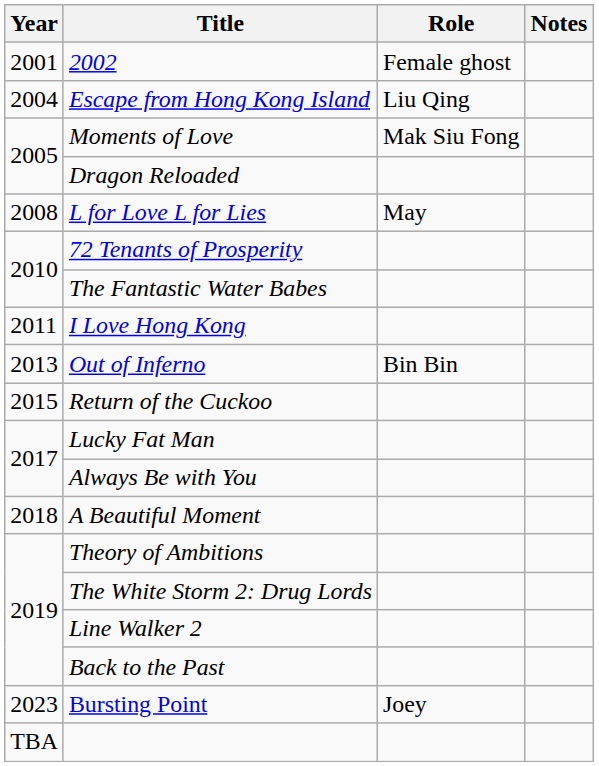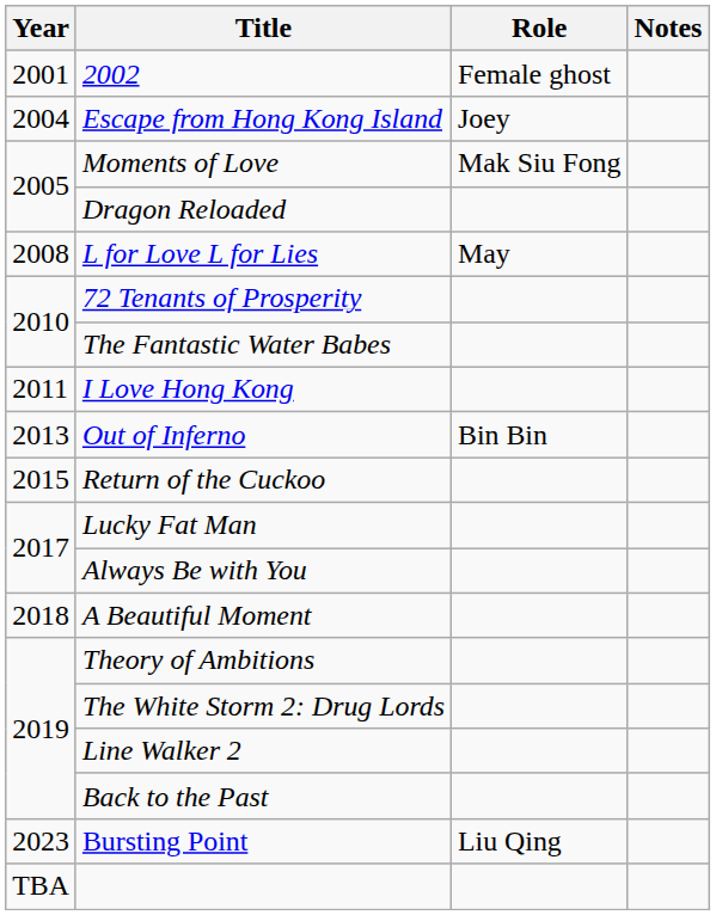 <table class="wikitable sortable">
 <tr align="center">
 <th>Year</th>
 <th>Title</th>
 <th>Role</th>
 <th class="unsortable">Notes</th>
 </tr>
 <tr>
 <td>2001</td>
 <td><em><a href='#'>2002</a></em></td>
 <td>Female ghost</td>
 <td></td>
 </tr>
 <tr>
 <td>2004</td>
 <td><em><a href='#'>Escape from Hong Kong Island</a></em></td>
-<td>Liu Qing</td>
+<td>Joey</td>
 <td></td>
 </tr>
 <tr>
 <td rowspan=2>2005</td>
 <td><em>Moments of Love</em></td>
 <td>Mak Siu Fong</td>
 <td></td>
 </tr>
 <tr>
 <td><em>Dragon Reloaded</em></td>
 <td></td>
 <td></td>
 </tr>
 <tr>
 <td>2008</td>
 <td><em><a href='#'>L for Love L for Lies</a></em></td>
 <td>May</td>
 <td></td>
 </tr>
 <tr>
 <td rowspan=2>2010</td>
 <td><em><a href='#'>72 Tenants of Prosperity</a></em></td>
 <td></td>
 <td></td>
 </tr>
 <tr>
 <td><em>The Fantastic Water Babes</em></td>
 <td></td>
 <td></td>
 </tr>
 <tr>
 <td>2011</td>
 <td><em><a href='#'>I Love Hong Kong</a></em></td>
 <td></td>
 <td></td>
 </tr>
 <tr>
 <td>2013</td>
 <td><em><a href='#'>Out of Inferno</a></em></td>
 <td>Bin Bin</td>
 <td></td>
 </tr>
 <tr>
 <td>2015</td>
 <td><em>Return of the Cuckoo</em></td>
 <td></td>
 <td></td>
 </tr>
 <tr>
 <td rowspan=2>2017</td>
 <td><em>Lucky Fat Man</em></td>
 <td></td>
 <td></td>
 </tr>
 <tr>
 <td><em>Always Be with You</em></td>
 <td></td>
 <td></td>
 </tr>
 <tr>
 <td>2018</td>
 <td><em>A Beautiful Moment</em></td>
 <td></td>
 <td></td>
 </tr>
 <tr>
 <td rowspan=4>2019</td>
 <td><em>Theory of Ambitions</em></td>
 <td></td>
 <td></td>
 </tr>
 <tr>
 <td><em>The White Storm 2: Drug Lords</em></td>
 <td></td>
 <td></td>
 </tr>
 <tr>
 <td><em>Line Walker 2</em></td>
 <td></td>
 <td></td>
 </tr>
 <tr>
 <td><em>Back to the Past</em></td>
 <td></td>
 <td></td>
 </tr>
 <tr>
 <td>2023</td>
 <td><a href='#'>Bursting Point</a></td>
-<td>Joey</td>
+<td>Liu Qing</td>
 <td></td>
 </tr>
 <tr>
 <td>TBA</td>
 <td><em></em></td>
 <td></td>
 <td></td>
 </tr>
 <tr>
 </tr>
 </table>
